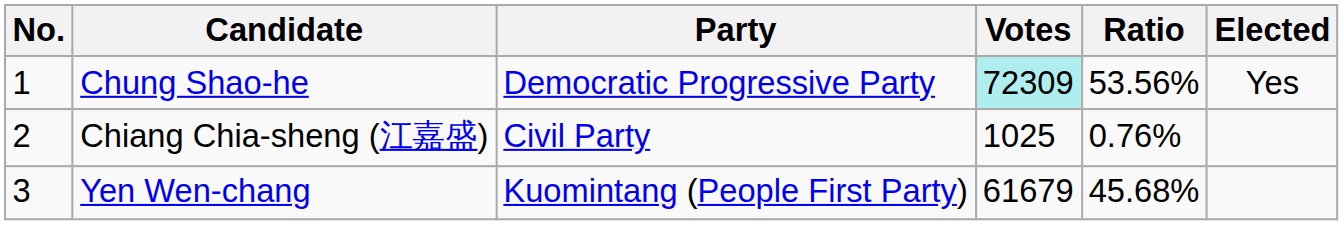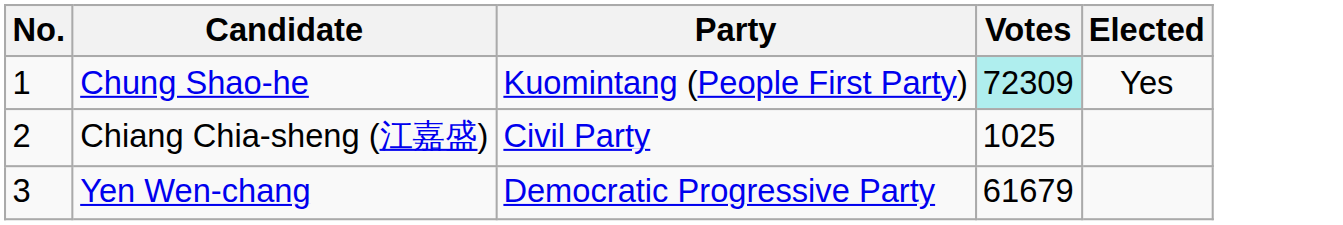 <table class=wikitable>
 <tr>
 <th>No.</th>
 <th>Candidate</th>
 <th>Party</th>
 <th>Votes</th>
-<th>Ratio</th>
 <th>Elected</th>
 </tr>
 <tr>
 <td>1</td>
 <td><a href='#'>Chung Shao-he</a></td>
-<td><a href='#'>Democratic Progressive Party</a></td>
+<td><a href='#'>Kuomintang</a><span> (<a href='#'>People First Party</a>)</span></td>
 <td style="background: paleturquoise;">72309</td>
-<td>53.56%</td>
 <td style="text-align:center;">Yes</td>
 </tr>
 <tr>
 <td>2</td>
 <td>Chiang Chia-sheng (<a href='#'>江嘉盛</a>)</td>
 <td><a href='#'>Civil Party</a></td>
 <td>1025</td>
-<td>0.76%</td>
 <td></td>
 </tr>
 <tr>
 <td>3</td>
 <td><a href='#'>Yen Wen-chang</a></td>
-<td><a href='#'>Kuomintang</a><span> (<a href='#'>People First Party</a>)</span></td>
+<td><a href='#'>Democratic Progressive Party</a></td>
 <td>61679</td>
-<td>45.68%</td>
 <td></td>
 </tr>
 </table>
